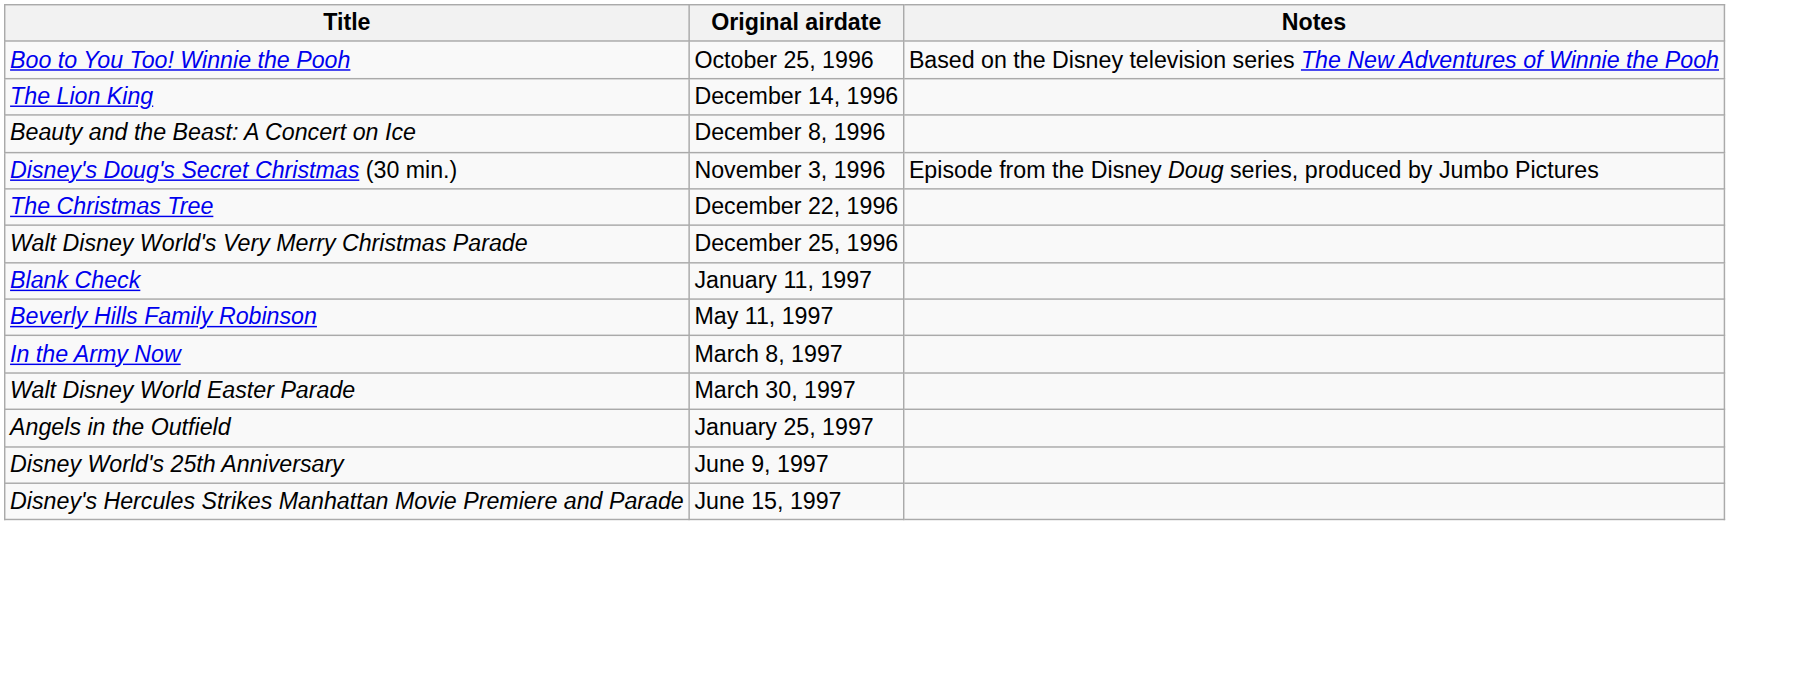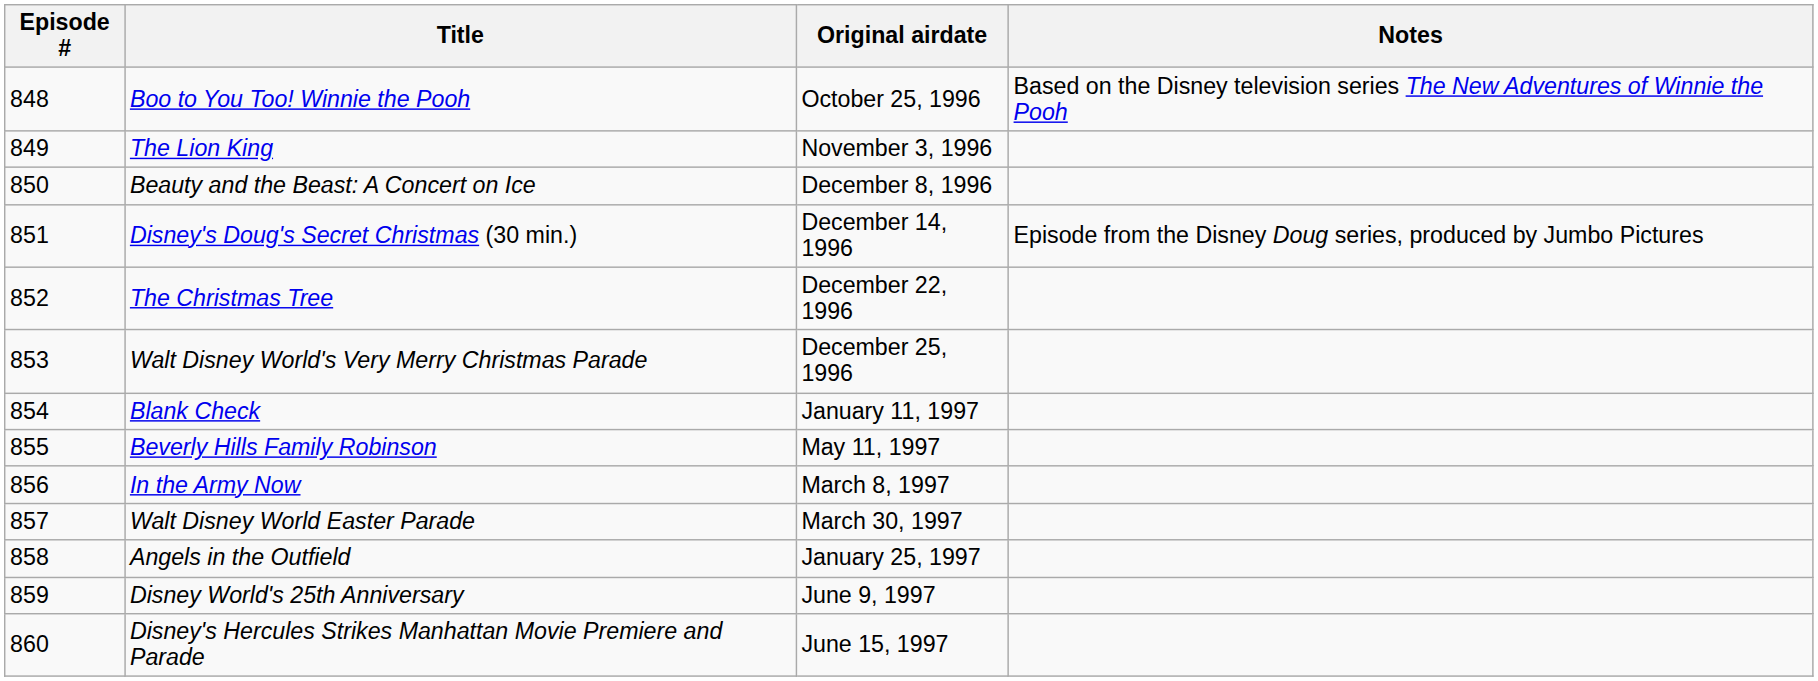 <table class="wikitable sortable">
 <tr>
+<th>Episode #</th>
 <th>Title</th>
 <th>Original airdate</th>
 <th>Notes</th>
 </tr>
 <tr>
+<td>848</td>
 <td><em><a href='#'>Boo to You Too! Winnie the Pooh</a></em></td>
 <td>October 25, 1996</td>
 <td>Based on the Disney television series <em><a href='#'>The New Adventures of Winnie the Pooh</a></em></td>
 </tr>
 <tr>
+<td>849</td>
 <td><em><a href='#'>The Lion King</a></em></td>
-<td>December 14, 1996</td>
+<td>November 3, 1996</td>
 <td></td>
 </tr>
 <tr>
+<td>850</td>
 <td><em>Beauty and the Beast: A Concert on Ice</em></td>
 <td>December 8, 1996</td>
 <td></td>
 </tr>
 <tr>
+<td>851</td>
 <td><em><a href='#'>Disney's Doug's Secret Christmas</a></em> (30 min.)</td>
-<td>November 3, 1996</td>
+<td>December 14, 1996</td>
 <td>Episode from the Disney <em>Doug</em> series, produced by Jumbo Pictures</td>
 </tr>
 <tr>
+<td>852</td>
 <td><em><a href='#'>The Christmas Tree</a></em></td>
 <td>December 22, 1996</td>
 <td></td>
 </tr>
 <tr>
+<td>853</td>
 <td><em>Walt Disney World's Very Merry Christmas Parade</em></td>
 <td>December 25, 1996</td>
 <td></td>
 </tr>
 <tr>
+<td>854</td>
 <td><em><a href='#'>Blank Check</a></em></td>
 <td>January 11, 1997</td>
 <td></td>
 </tr>
 <tr>
+<td>855</td>
 <td><em><a href='#'>Beverly Hills Family Robinson</a></em></td>
 <td>May 11, 1997</td>
 <td></td>
 </tr>
 <tr>
+<td>856</td>
 <td><em><a href='#'>In the Army Now</a></em></td>
 <td>March 8, 1997</td>
 <td></td>
 </tr>
 <tr>
+<td>857</td>
 <td><em>Walt Disney World Easter Parade</em></td>
 <td>March 30, 1997</td>
 <td></td>
 </tr>
 <tr>
+<td>858</td>
 <td><em>Angels in the Outfield</em></td>
 <td>January 25, 1997</td>
 <td></td>
 </tr>
 <tr>
+<td>859</td>
 <td><em>Disney World's 25th Anniversary</em></td>
 <td>June 9, 1997</td>
 <td></td>
 </tr>
 <tr>
+<td>860</td>
 <td><em>Disney's Hercules Strikes Manhattan Movie Premiere and Parade</em></td>
 <td>June 15, 1997</td>
 <td></td>
 </tr>
 </table>
